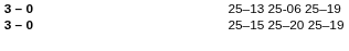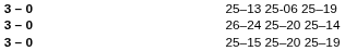 <table width=100% cellspacing=1>
 <tr>
 <th width=20%></th>
 <th width=12%></th>
 <th width=20%></th>
 <th width=33%></th>
 <td></td>
 </tr>
 <tr style=font-size:90%>
 <td align=right><strong></strong></td>
 <td align=center><strong>3 – 0</strong></td>
 <td></td>
 <td>25–13 25-06 25–19</td>
 <td></td>
 </tr>
 <tr style=font-size:90%>
 <td align=right><strong></strong></td>
 <td align=center><strong>3 – 0</strong></td>
 <td></td>
+<td>26–24 25–20 25–14</td>
+<td></td>
+</tr>
+<tr style=font-size:90%>
+<td align=right><strong></strong></td>
+<td align=center><strong>3 – 0</strong></td>
+<td></td>
 <td>25–15 25–20 25–19</td>
 </tr>
 </table>
